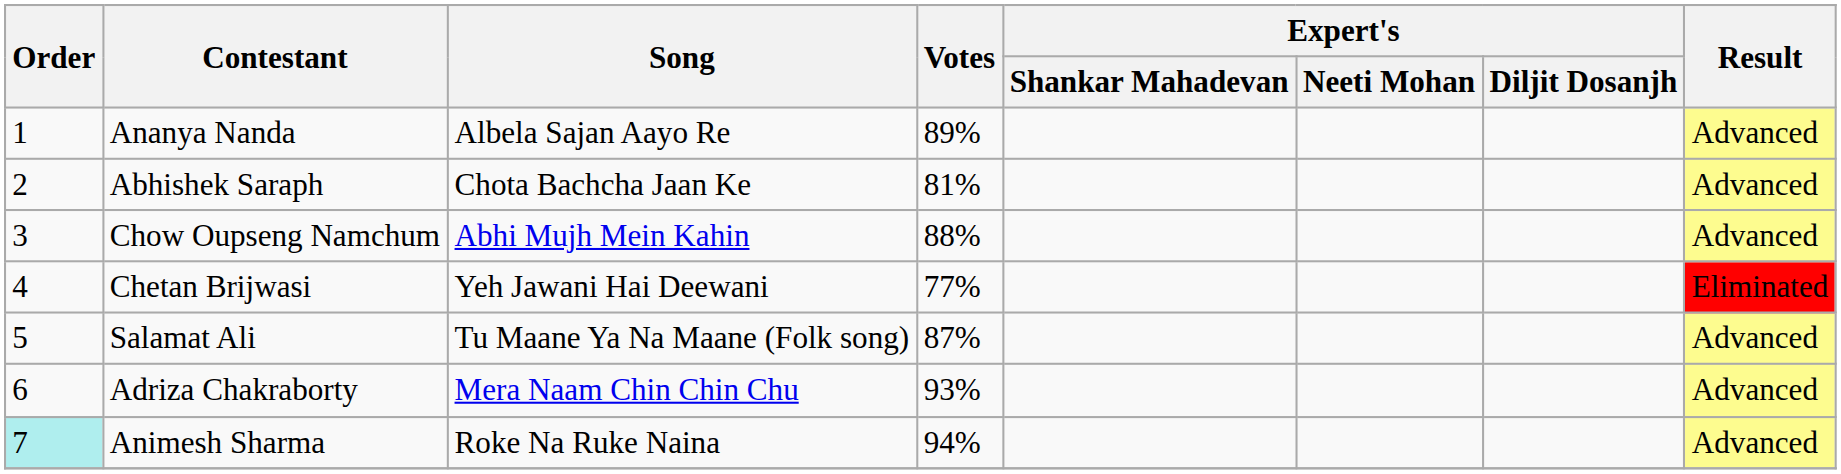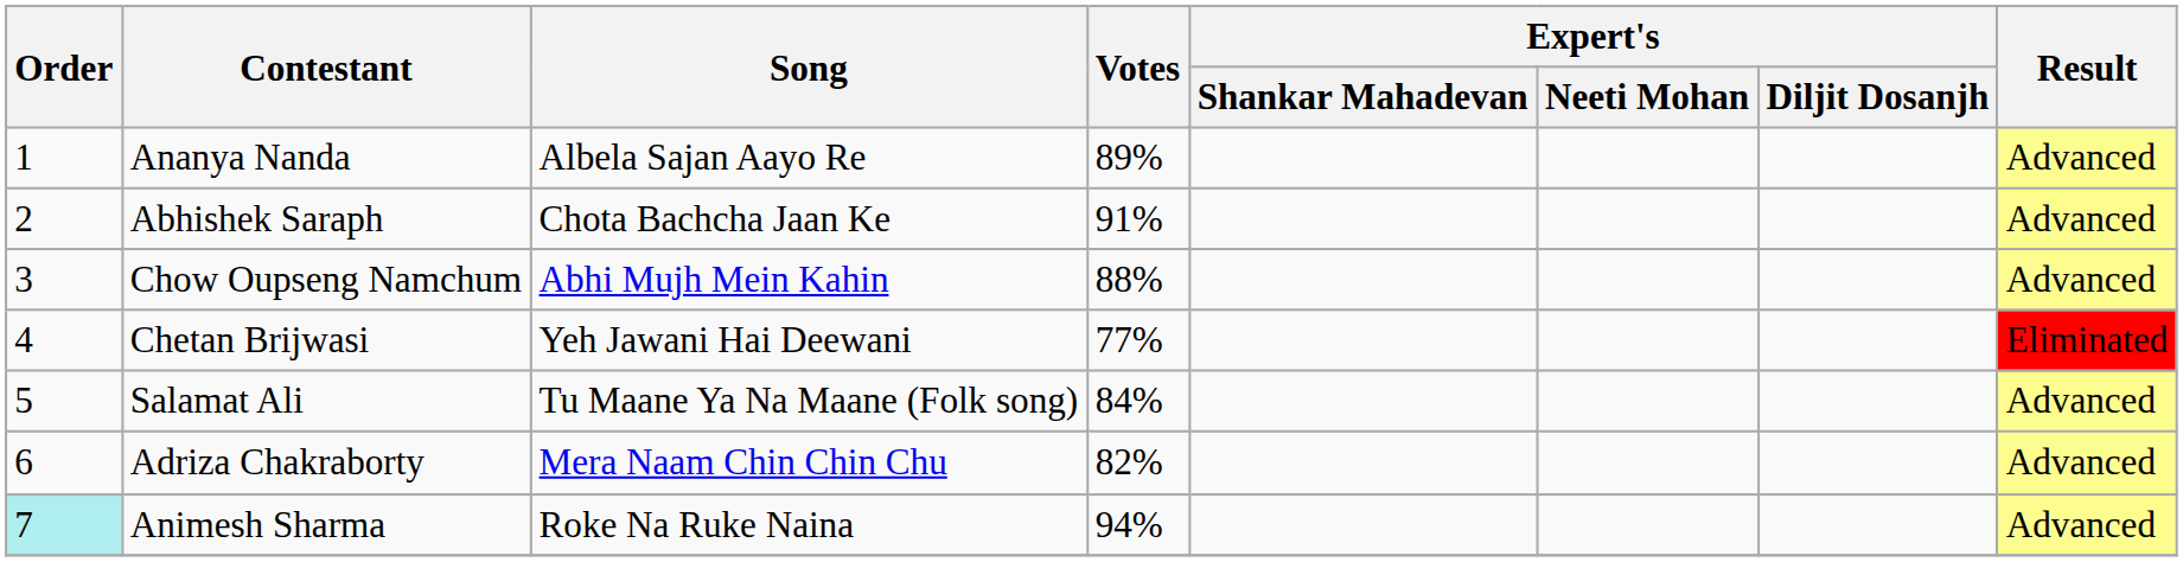 <table class="wikitable sortable mw-collapsible" style="font-size: 95%;">
 <tr>
 <th rowspan="2">Order</th>
 <th rowspan="2">Contestant</th>
 <th rowspan="2">Song</th>
 <th rowspan="2">Votes</th>
 <th colspan="3">Expert's</th>
 <th rowspan="2">Result</th>
 </tr>
 <tr>
 <th>Shankar Mahadevan</th>
 <th>Neeti Mohan</th>
 <th>Diljit Dosanjh</th>
 </tr>
 <tr>
 <td>1</td>
 <td>Ananya Nanda</td>
 <td>Albela Sajan Aayo Re</td>
 <td>89%</td>
 <td></td>
 <td></td>
 <td></td>
 <td bgcolor="#fdfc8f">Advanced</td>
 </tr>
 <tr>
 <td>2</td>
 <td>Abhishek Saraph</td>
 <td>Chota Bachcha Jaan Ke</td>
-<td>81%</td>
+<td>91%</td>
 <td></td>
 <td></td>
 <td></td>
 <td bgcolor="#fdfc8f">Advanced</td>
 </tr>
 <tr>
 <td>3</td>
 <td>Chow Oupseng Namchum</td>
 <td><a href='#'>Abhi Mujh Mein Kahin</a></td>
 <td>88%</td>
 <td></td>
 <td></td>
 <td></td>
 <td bgcolor="#fdfc8f">Advanced</td>
 </tr>
 <tr>
 <td>4</td>
 <td>Chetan Brijwasi</td>
 <td>Yeh Jawani Hai Deewani</td>
 <td>77%</td>
 <td></td>
 <td></td>
 <td></td>
 <td bgcolor="red">Eliminated</td>
 </tr>
 <tr>
 <td>5</td>
 <td>Salamat Ali</td>
 <td>Tu Maane Ya Na Maane (Folk song)</td>
-<td>87%</td>
+<td>84%</td>
 <td></td>
 <td></td>
 <td></td>
 <td bgcolor="#fdfc8f">Advanced</td>
 </tr>
 <tr>
 <td>6</td>
 <td>Adriza Chakraborty</td>
 <td><a href='#'>Mera Naam Chin Chin Chu</a></td>
-<td>93%</td>
+<td>82%</td>
 <td></td>
 <td></td>
 <td></td>
 <td bgcolor="#fdfc8f">Advanced</td>
 </tr>
 <tr>
 <td style="background: paleturquoise;">7</td>
 <td>Animesh Sharma</td>
 <td>Roke Na Ruke Naina</td>
 <td>94%</td>
 <td></td>
 <td></td>
 <td></td>
 <td bgcolor="#fdfc8f">Advanced</td>
 </tr>
 <tr>
 </tr>
 </table>
